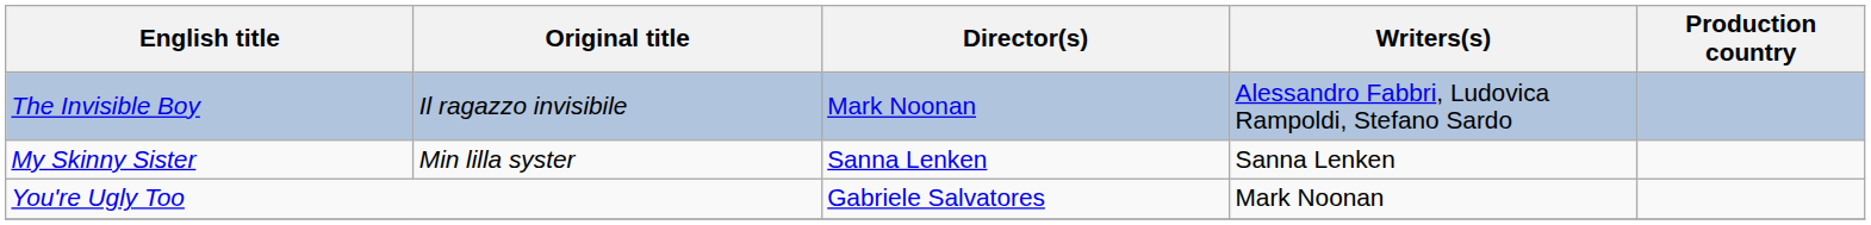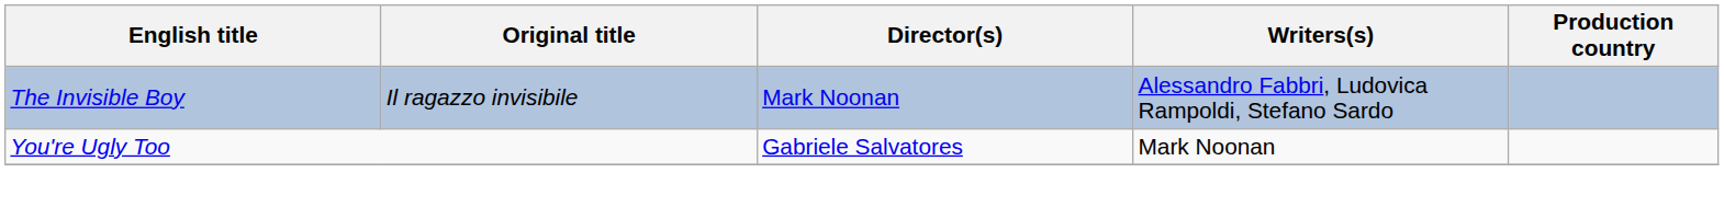 <table class="wikitable" width="95%" cellpadding="5">
 <tr>
 <th width="18%">English title</th>
 <th width="18%">Original title</th>
 <th width="18%">Director(s)</th>
 <th width="18%">Writers(s)</th>
 <th width="10%">Production country</th>
 </tr>
 <tr style="background:#B0C4DE;">
 <td><em><a href='#'>The Invisible Boy</a></em></td>
 <td><em>Il ragazzo invisibile</em></td>
 <td><a href='#'>Mark Noonan</a></td>
 <td><a href='#'>Alessandro Fabbri</a>, Ludovica Rampoldi, Stefano Sardo</td>
 <td></td>
 </tr>
 <tr>
-<td><em><a href='#'>My Skinny Sister</a></em></td>
-<td><em>Min lilla syster</em></td>
-<td><a href='#'>Sanna Lenken</a></td>
-<td>Sanna Lenken</td>
-<td></td>
-</tr>
-<tr>
 <td colspan=2><em><a href='#'>You're Ugly Too</a></em></td>
 <td><a href='#'>Gabriele Salvatores</a></td>
 <td>Mark Noonan</td>
 <td></td>
 </tr>
 <tr>
 </tr>
 </table>
